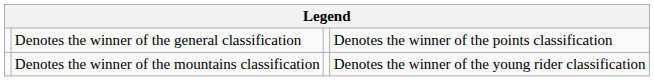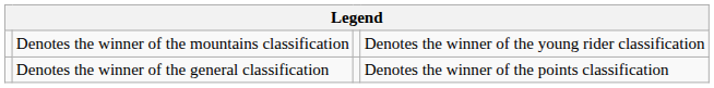 <table class="wikitable">
 <tr>
 <th colspan="4">Legend</th>
+</tr>
+<tr>
+<td></td>
+<td>Denotes the winner of the mountains classification</td>
+<td></td>
+<td>Denotes the winner of the young rider classification</td>
 </tr>
 <tr>
 <td></td>
 <td>Denotes the winner of the general classification</td>
 <td></td>
 <td>Denotes the winner of the points classification</td>
 </tr>
-<tr>
-<td></td>
-<td>Denotes the winner of the mountains classification</td>
-<td></td>
-<td>Denotes the winner of the young rider classification</td>
-</tr>
 </table>
